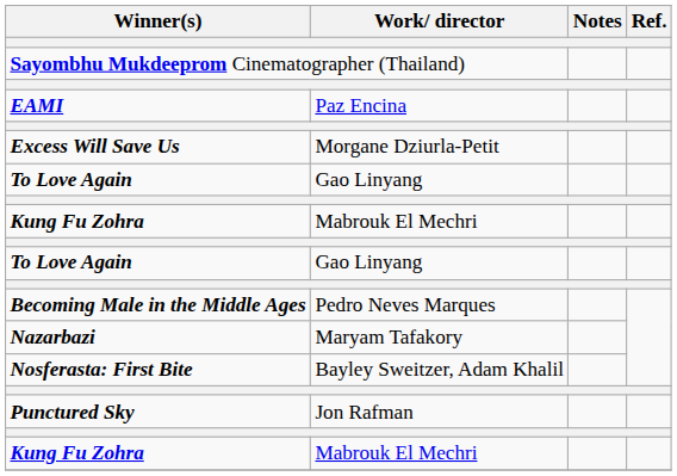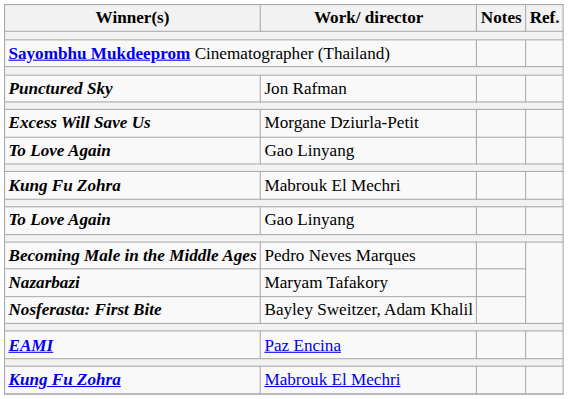 <table class="wikitable">
 <tr>
 <th>Winner(s)</th>
 <th>Work/ director</th>
 <th>Notes</th>
 <th>Ref.</th>
 </tr>
 <tr>
 <th colspan =4></th>
 </tr>
 <tr>
 <td colspan =2><strong><a href='#'>Sayombhu Mukdeeprom</a></strong> Cinematographer (Thailand)</td>
 <td></td>
 <td></td>
 </tr>
 <tr>
 <th colspan =4></th>
 </tr>
 <tr>
-<td><strong><em><a href='#'>EAMI</a></em></strong></td>
-<td><a href='#'>Paz Encina</a></td>
+<td><strong><em>Punctured Sky</em></strong></td>
+<td>Jon Rafman</td>
 <td></td>
 <td></td>
 </tr>
 <tr>
 <th colspan =4></th>
 </tr>
 <tr>
 <td><strong><em>Excess Will Save Us</em></strong></td>
 <td>Morgane Dziurla-Petit</td>
 <td></td>
 <td></td>
 </tr>
 <tr>
 <td><strong><em>To Love Again</em></strong></td>
 <td>Gao Linyang</td>
 <td></td>
 <td></td>
 </tr>
 <tr>
 <th colspan =4></th>
 </tr>
 <tr>
 <td><strong><em>Kung Fu Zohra</em></strong></td>
 <td>Mabrouk El Mechri</td>
 <td></td>
 <td></td>
 </tr>
 <tr>
 <th colspan =4></th>
 </tr>
 <tr>
 <td><strong><em>To Love Again</em></strong></td>
 <td>Gao Linyang</td>
 <td></td>
 <td></td>
 </tr>
 <tr>
 <th colspan =4></th>
 </tr>
 <tr>
 <td><strong><em>Becoming Male in the Middle Ages</em></strong></td>
 <td>Pedro Neves Marques</td>
 <td></td>
 <td rowspan=3></td>
 </tr>
 <tr>
 <td><strong><em>Nazarbazi</em></strong></td>
 <td>Maryam Tafakory</td>
 <td></td>
 </tr>
 <tr>
 <td><strong><em>Nosferasta: First Bite</em></strong></td>
 <td>Bayley Sweitzer, Adam Khalil</td>
 <td></td>
 </tr>
 <tr>
 <th colspan =4></th>
 </tr>
 <tr>
-<td><strong><em>Punctured Sky</em></strong></td>
-<td>Jon Rafman</td>
+<td><strong><em><a href='#'>EAMI</a></em></strong></td>
+<td><a href='#'>Paz Encina</a></td>
 <td></td>
 <td></td>
 </tr>
 <tr>
 <th colspan =4></th>
 </tr>
 <tr>
 <td><strong><em><a href='#'>Kung Fu Zohra</a></em></strong></td>
 <td><a href='#'>Mabrouk El Mechri</a></td>
 <td></td>
 <td></td>
 </tr>
 <tr>
 </tr>
 </table>
